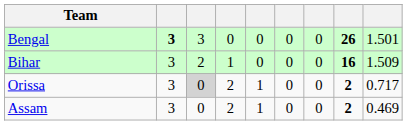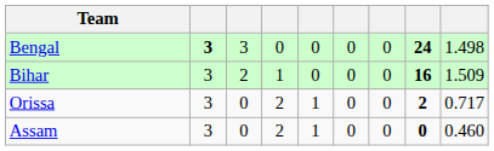 <table class="wikitable" style="text-align:center">
 <tr>
 <th style="width:160px">Team</th>
 <th style="width:25px"></th>
 <th style="width:25px"></th>
 <th style="width:25px"></th>
 <th style="width:25px"></th>
 <th style="width:25px"></th>
 <th style="width:25px"></th>
 <th style="width:25px"></th>
 <th style="width:25px;"></th>
 </tr>
 <tr style="background:#cfc;">
 <td style="text-align:left"><a href='#'>Bengal</a></td>
 <td><strong>3</strong></td>
 <td>3</td>
 <td>0</td>
 <td>0</td>
 <td>0</td>
 <td>0</td>
-<td><strong>26</strong></td>
-<td>1.501</td>
+<td><strong>24</strong></td>
+<td>1.498</td>
 </tr>
 <tr style="background:#cfc;">
 <td style="text-align:left"><a href='#'>Bihar</a></td>
 <td>3</td>
 <td>2</td>
 <td>1</td>
 <td>0</td>
 <td>0</td>
 <td>0</td>
 <td><strong>16</strong></td>
 <td>1.509</td>
 </tr>
 <tr>
 <td style="text-align:left"><a href='#'>Orissa</a></td>
 <td>3</td>
-<td style="background: lightgrey;">0</td>
+<td>0</td>
 <td>2</td>
 <td>1</td>
 <td>0</td>
 <td>0</td>
 <td><strong>2</strong></td>
 <td>0.717</td>
 </tr>
 <tr>
 <td style="text-align:left"><a href='#'>Assam</a></td>
 <td>3</td>
 <td>0</td>
 <td>2</td>
 <td>1</td>
 <td>0</td>
 <td>0</td>
-<td><strong>2</strong></td>
-<td>0.469</td>
+<td><strong>0</strong></td>
+<td>0.460</td>
 </tr>
 </table>
